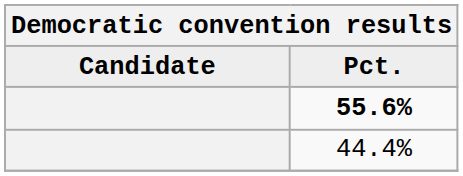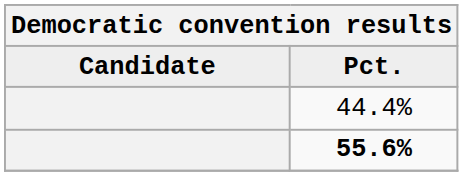 <table class="wikitable plainrowheaders">
 <tr>
 <th colspan="2" >Democratic convention results</th>
 </tr>
 <tr style="background:#eee; text-align:center;">
 <td style="text-align:center;"><strong>Candidate</strong></td>
 <td style="text-align:center;"><strong>Pct.</strong></td>
 </tr>
 <tr>
+<th scope="row"></th>
+<td style="text-align:center;">44.4%</td>
+</tr>
+<tr>
 <th scope="row"><strong></strong></th>
 <td style="text-align:center;"><strong>55.6%</strong></td>
 </tr>
 <tr>
-<th scope="row"></th>
-<td style="text-align:center;">44.4%</td>
-</tr>
-<tr>
 </tr>
 </table>
